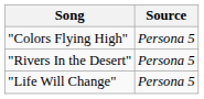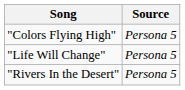 <table class="wikitable sortable" style="border-collapse:collapse;">
 <tr>
 <th scope="col">Song</th>
 <th scope="col">Source</th>
 </tr>
 <tr>
 <td scope="row">"Colors Flying High"</td>
 <td><em>Persona 5</em></td>
 </tr>
 <tr>
+<td scope="row">"Life Will Change"</td>
+<td><em>Persona 5</em></td>
+</tr>
+<tr>
 <td scope="row">"Rivers In the Desert"</td>
 <td><em>Persona 5</em></td>
 </tr>
-<tr>
-<td scope="row">"Life Will Change"</td>
-<td><em>Persona 5</em></td>
-</tr>
 </table>
